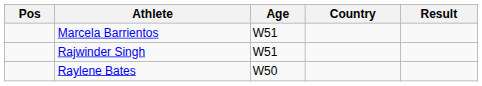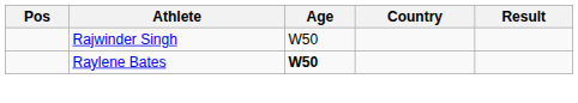 <table class="wikitable"  style="text-align:center; width:50%;">
 <tr>
 <th>Pos</th>
 <th>Athlete</th>
 <th>Age</th>
 <th>Country</th>
 <th>Result</th>
 </tr>
 <tr>
 <td align=center></td>
-<td align=left><a href='#'>Marcela Barrientos</a></td>
-<td align=left>W51</td>
-<td align=left></td>
-<td></td>
-</tr>
-<tr>
-<td align=center></td>
 <td align=left><a href='#'>Rajwinder Singh</a></td>
-<td align=left>W51</td>
+<td align=left>W50</td>
 <td align=left></td>
 <td></td>
 </tr>
 <tr>
 <td align=center></td>
 <td align=left><a href='#'>Raylene Bates</a></td>
-<td align=left>W50</td>
+<td align=left><strong>W50</strong></td>
 <td align=left></td>
 <td></td>
 </tr>
 </table>
